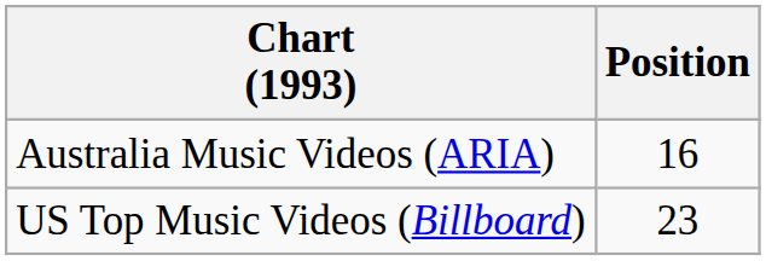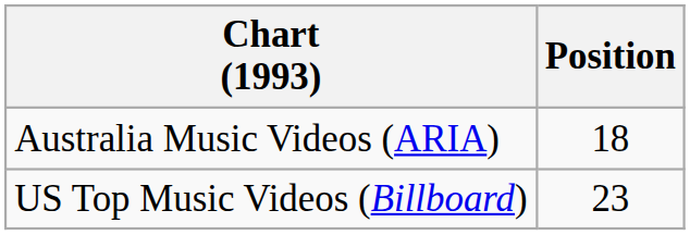 <table class="wikitable" border="1">
 <tr>
 <th>Chart<br>(1993)</th>
 <th>Position</th>
 </tr>
 <tr>
 <td>Australia Music Videos (<a href='#'>ARIA</a>)</td>
-<td align="center">16</td>
+<td align="center">18</td>
 </tr>
 <tr>
 <td>US Top Music Videos (<em><a href='#'>Billboard</a></em>)</td>
 <td align="center">23</td>
 </tr>
 </table>
